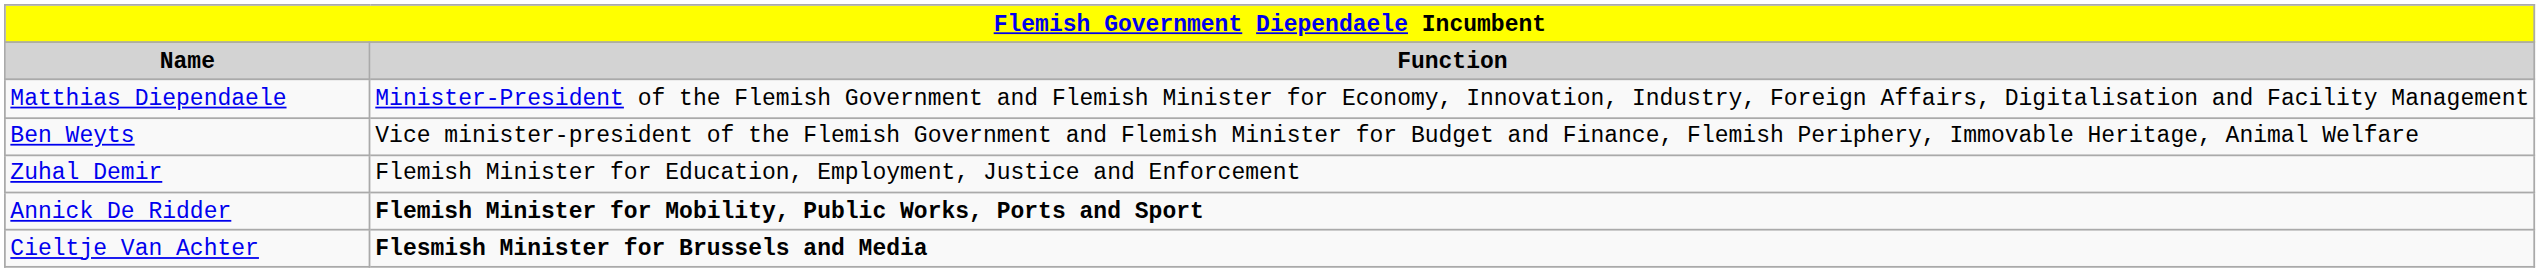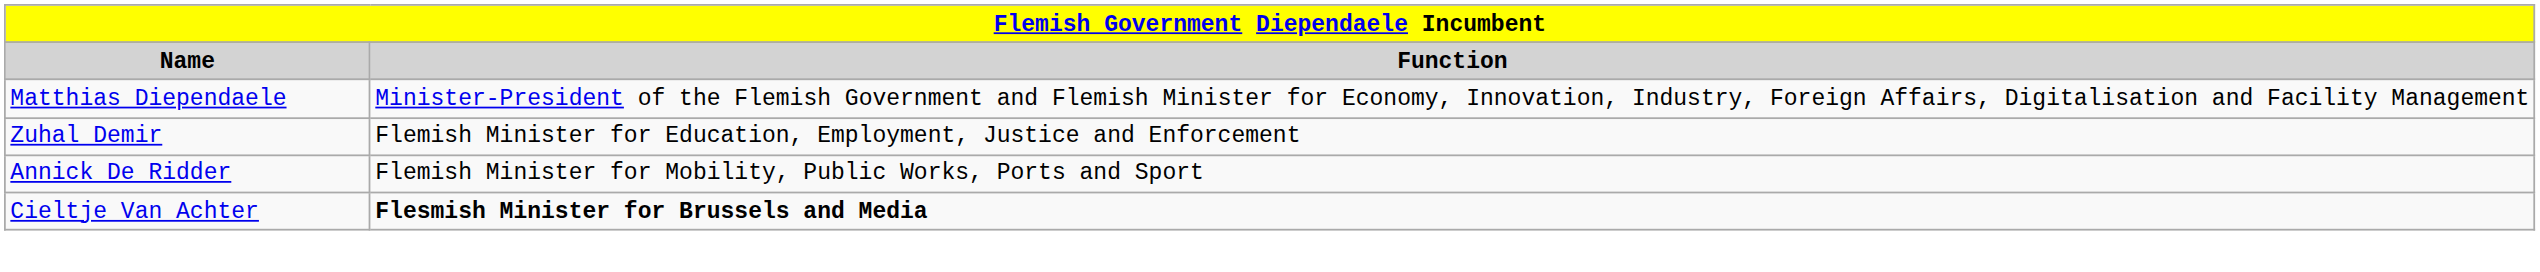 <table class="wikitable">
 <tr>
 <th colspan="2" style="background:yellow;"><a href='#'><span>Flemish Government</span></a> <a href='#'>Diependaele</a> Incumbent</th>
 </tr>
 <tr>
 <th scope="col" style="background:Lightgrey; width:200px;">Name</th>
 <th style="background:LightGrey;">Function</th>
 </tr>
 <tr>
 <td><a href='#'>Matthias Diependaele</a></td>
 <td><a href='#'>Minister-President</a> of the Flemish Government and Flemish Minister for Economy, Innovation, Industry, Foreign Affairs, Digitalisation and Facility Management</td>
 </tr>
 <tr>
-<td><a href='#'>Ben Weyts</a></td>
-<td>Vice minister-president of the Flemish Government and Flemish Minister for Budget and Finance, Flemish Periphery, Immovable Heritage, Animal Welfare</td>
-</tr>
-<tr>
 <td><a href='#'>Zuhal Demir</a></td>
 <td>Flemish Minister for Education, Employment, Justice and Enforcement</td>
 </tr>
 <tr>
 <td><a href='#'>Annick De Ridder</a></td>
-<td><strong>Flemish Minister for Mobility, Public Works, Ports and Sport</strong></td>
+<td>Flemish Minister for Mobility, Public Works, Ports and Sport</td>
 </tr>
 <tr>
 <td><a href='#'>Cieltje Van Achter</a></td>
 <td><strong>Flesmish Minister for Brussels and Media</strong></td>
 </tr>
 </table>
